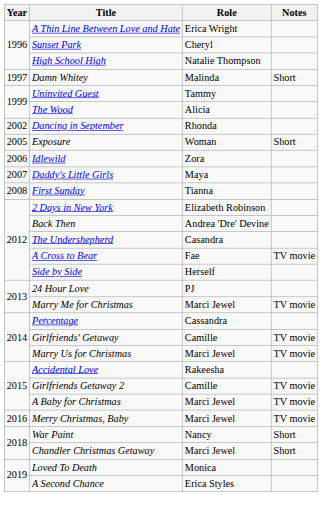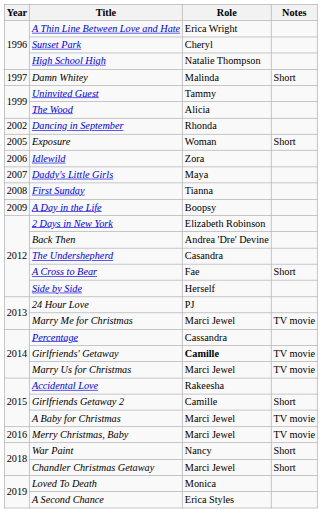 <table class="wikitable sortable">
 <tr>
 <th>Year</th>
 <th>Title</th>
 <th>Role</th>
 <th class="unsortable">Notes</th>
 </tr>
 <tr>
 <td rowspan=3>1996</td>
 <td><em> <a href='#'>A Thin Line Between Love and Hate</a></em></td>
 <td>Erica Wright</td>
 <td></td>
 </tr>
 <tr>
 <td><em><a href='#'>Sunset Park</a></em></td>
 <td>Cheryl</td>
 <td></td>
 </tr>
 <tr>
 <td><em><a href='#'>High School High</a></em></td>
 <td>Natalie Thompson</td>
 <td></td>
 </tr>
 <tr>
 <td>1997</td>
 <td><em>Damn Whitey</em></td>
 <td>Malinda</td>
 <td>Short</td>
 </tr>
 <tr>
 <td rowspan=2>1999</td>
 <td><em><a href='#'>Uninvited Guest</a></em></td>
 <td>Tammy</td>
 <td></td>
 </tr>
 <tr>
 <td><em><a href='#'>The Wood</a></em></td>
 <td>Alicia</td>
 <td></td>
 </tr>
 <tr>
 <td>2002</td>
 <td><em><a href='#'>Dancing in September</a></em></td>
 <td>Rhonda</td>
 <td></td>
 </tr>
 <tr>
 <td>2005</td>
 <td><em>Exposure</em></td>
 <td>Woman</td>
 <td>Short</td>
 </tr>
 <tr>
 <td>2006</td>
 <td><em><a href='#'>Idlewild</a></em></td>
 <td>Zora</td>
 <td></td>
 </tr>
 <tr>
 <td>2007</td>
 <td><em> <a href='#'>Daddy's Little Girls</a></em></td>
 <td>Maya</td>
 <td></td>
 </tr>
 <tr>
 <td>2008</td>
 <td><em><a href='#'>First Sunday</a></em></td>
 <td>Tianna</td>
 <td></td>
 </tr>
 <tr>
+<td>2009</td>
+<td><em><a href='#'>A Day in the Life</a></em></td>
+<td>Boopsy</td>
+<td></td>
+</tr>
+<tr>
 <td rowspan=5>2012</td>
 <td><em><a href='#'>2 Days in New York</a></em></td>
 <td>Elizabeth Robinson</td>
 <td></td>
 </tr>
 <tr>
 <td><em>Back Then</em></td>
 <td>Andrea 'Dre' Devine</td>
 <td></td>
 </tr>
 <tr>
 <td><em><a href='#'>The Undershepherd</a></em></td>
 <td>Casandra</td>
 <td></td>
 </tr>
 <tr>
 <td><em><a href='#'>A Cross to Bear</a></em></td>
 <td>Fae</td>
-<td>TV movie</td>
+<td>Short</td>
 </tr>
 <tr>
 <td><em><a href='#'>Side by Side</a></em></td>
 <td>Herself</td>
 <td></td>
 </tr>
 <tr>
 <td rowspan=2>2013</td>
 <td><em>24 Hour Love</em></td>
 <td>PJ</td>
 <td></td>
 </tr>
 <tr>
 <td><em>Marry Me for Christmas</em></td>
 <td>Marci Jewel</td>
 <td>TV movie</td>
 </tr>
 <tr>
 <td rowspan=3>2014</td>
 <td><em><a href='#'>Percentage</a></em></td>
 <td>Cassandra</td>
 <td></td>
 </tr>
 <tr>
 <td><em>Girlfriends' Getaway</em></td>
-<td>Camille</td>
+<td><strong>Camille</strong></td>
 <td>TV movie</td>
 </tr>
 <tr>
 <td><em>Marry Us for Christmas</em></td>
 <td>Marci Jewel</td>
 <td>TV movie</td>
 </tr>
 <tr>
 <td rowspan=3>2015</td>
 <td><em><a href='#'>Accidental Love</a></em></td>
 <td>Rakeesha</td>
 <td></td>
 </tr>
 <tr>
 <td><em>Girlfriends Getaway 2</em></td>
 <td>Camille</td>
-<td>TV movie</td>
+<td>Short</td>
 </tr>
 <tr>
 <td><em>A Baby for Christmas</em></td>
 <td>Marci Jewel</td>
 <td>TV movie</td>
 </tr>
 <tr>
 <td>2016</td>
 <td><em>Merry Christmas, Baby</em></td>
 <td>Marci Jewel</td>
 <td>TV movie</td>
 </tr>
 <tr>
 <td rowspan=2>2018</td>
 <td><em>War Paint</em></td>
 <td>Nancy</td>
 <td>Short</td>
 </tr>
 <tr>
 <td><em>Chandler Christmas Getaway</em></td>
 <td>Marci Jewel</td>
 <td>Short</td>
 </tr>
 <tr>
 <td rowspan=2>2019</td>
 <td><em>Loved To Death</em></td>
 <td>Monica</td>
 <td></td>
 </tr>
 <tr>
 <td><em>A Second Chance</em></td>
 <td>Erica Styles</td>
 <td></td>
 </tr>
 </table>
